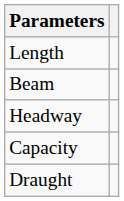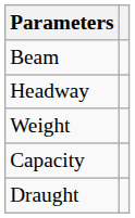 <table class="wikitable" style="font-size:90%;">
 <tr>
 <th>Parameters</th>
 <th></th>
-</tr>
-<tr>
-<td>Length</td>
-<td></td>
 </tr>
 <tr>
 <td>Beam</td>
 <td></td>
 </tr>
 <tr>
 <td>Headway</td>
+<td></td>
+</tr>
+<tr>
+<td>Weight</td>
 <td></td>
 </tr>
 <tr>
 <td>Capacity</td>
 <td></td>
 </tr>
 <tr>
 <td>Draught</td>
 <td></td>
 </tr>
 </table>
